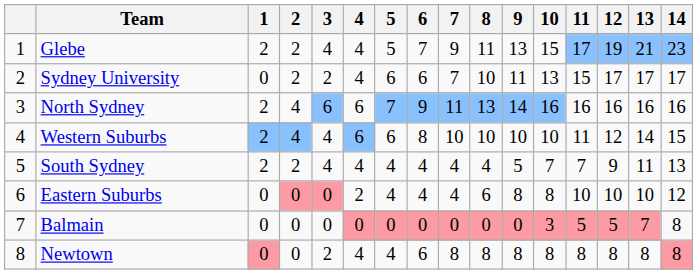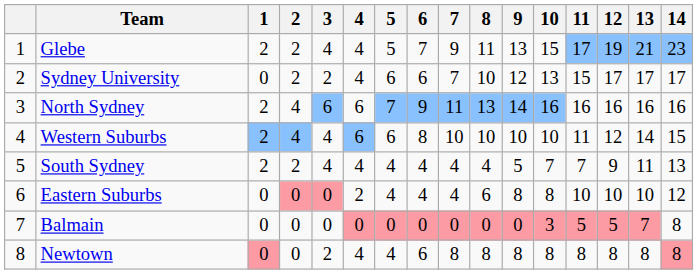 <table class="wikitable" style="text-align:center;">
 <tr>
 <th width="20" abbr="Position"></th>
 <th width="175">Team</th>
 <th width="20" abbr="Round 1">1</th>
 <th width="20" abbr="Round 2">2</th>
 <th width="20" abbr="Round 3">3</th>
 <th width="20" abbr="Round 4">4</th>
 <th width="20" abbr="Round 5">5</th>
 <th width="20" abbr="Round 6">6</th>
 <th width="20" abbr="Round 7">7</th>
 <th width="20" abbr="Round 8">8</th>
 <th width="20" abbr="Round 9">9</th>
 <th width="20" abbr="Round 10">10</th>
 <th width="20" abbr="Round 11">11</th>
 <th width="20" abbr="Round 12">12</th>
 <th width="20" abbr="Round 13">13</th>
 <th width="20" abbr="Round 14">14</th>
 </tr>
 <tr>
 <td>1</td>
 <td style="text-align:left;"> <a href='#'>Glebe</a></td>
 <td>2</td>
 <td>2</td>
 <td>4</td>
 <td>4</td>
 <td>5</td>
 <td>7</td>
 <td>9</td>
 <td>11</td>
 <td>13</td>
 <td>15</td>
 <td style="background: #89c1ff;">17</td>
 <td style="background: #89c1ff;">19</td>
 <td style="background: #89c1ff;">21</td>
 <td style="background: #89c1ff;">23</td>
 </tr>
 <tr>
 <td>2</td>
 <td style="text-align:left;"> <a href='#'>Sydney University</a></td>
 <td>0</td>
 <td>2</td>
 <td>2</td>
 <td>4</td>
 <td>6</td>
 <td>6</td>
 <td>7</td>
 <td>10</td>
-<td>11</td>
+<td>12</td>
 <td>13</td>
 <td>15</td>
 <td>17</td>
 <td>17</td>
 <td>17</td>
 </tr>
 <tr>
 <td>3</td>
 <td style="text-align:left;"> <a href='#'>North Sydney</a></td>
 <td>2</td>
 <td>4</td>
 <td style="background: #89c1ff;">6</td>
 <td>6</td>
 <td style="background: #89c1ff;">7</td>
 <td style="background: #89c1ff;">9</td>
 <td style="background: #89c1ff;">11</td>
 <td style="background: #89c1ff;">13</td>
 <td style="background: #89c1ff;">14</td>
 <td style="background: #89c1ff;">16</td>
 <td>16</td>
 <td>16</td>
 <td>16</td>
 <td>16</td>
 </tr>
 <tr>
 <td>4</td>
 <td style="text-align:left;"> <a href='#'>Western Suburbs</a></td>
 <td style="background: #89c1ff;">2</td>
 <td style="background: #89c1ff;">4</td>
 <td>4</td>
 <td style="background: #89c1ff;">6</td>
 <td>6</td>
 <td>8</td>
 <td>10</td>
 <td>10</td>
 <td>10</td>
 <td>10</td>
 <td>11</td>
 <td>12</td>
 <td>14</td>
 <td>15</td>
 </tr>
 <tr>
 <td>5</td>
 <td style="text-align:left;"> <a href='#'>South Sydney</a></td>
 <td>2</td>
 <td>2</td>
 <td>4</td>
 <td>4</td>
 <td>4</td>
 <td>4</td>
 <td>4</td>
 <td>4</td>
 <td>5</td>
 <td>7</td>
 <td>7</td>
 <td>9</td>
 <td>11</td>
 <td>13</td>
 </tr>
 <tr>
 <td>6</td>
 <td style="text-align:left;"> <a href='#'>Eastern Suburbs</a></td>
 <td>0</td>
 <td style="background: #FD9BA4;">0</td>
 <td style="background: #FD9BA4;">0</td>
 <td>2</td>
 <td>4</td>
 <td>4</td>
 <td>4</td>
 <td>6</td>
 <td>8</td>
 <td>8</td>
 <td>10</td>
 <td>10</td>
 <td>10</td>
 <td>12</td>
 </tr>
 <tr>
 <td>7</td>
 <td style="text-align:left;"> <a href='#'>Balmain</a></td>
 <td>0</td>
 <td>0</td>
 <td>0</td>
 <td style="background: #FD9BA4;">0</td>
 <td style="background: #FD9BA4;">0</td>
 <td style="background: #FD9BA4;">0</td>
 <td style="background: #FD9BA4;">0</td>
 <td style="background: #FD9BA4;">0</td>
 <td style="background: #FD9BA4;">0</td>
 <td style="background: #FD9BA4;">3</td>
 <td style="background: #FD9BA4;">5</td>
 <td style="background: #FD9BA4;">5</td>
 <td style="background: #FD9BA4;">7</td>
 <td>8</td>
 </tr>
 <tr>
 <td>8</td>
 <td style="text-align:left;"> <a href='#'>Newtown</a></td>
 <td style="background: #FD9BA4;">0</td>
 <td>0</td>
 <td>2</td>
 <td>4</td>
 <td>4</td>
 <td>6</td>
 <td>8</td>
 <td>8</td>
 <td>8</td>
 <td>8</td>
 <td>8</td>
 <td>8</td>
 <td>8</td>
 <td style="background: #FD9BA4;">8</td>
 </tr>
 </table>
